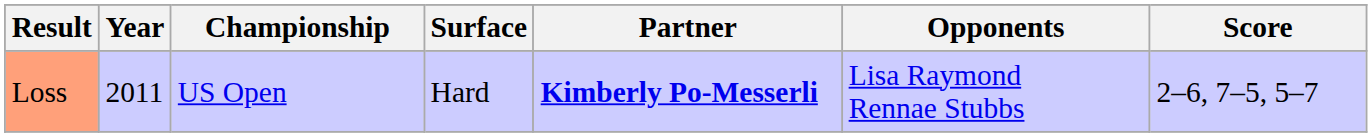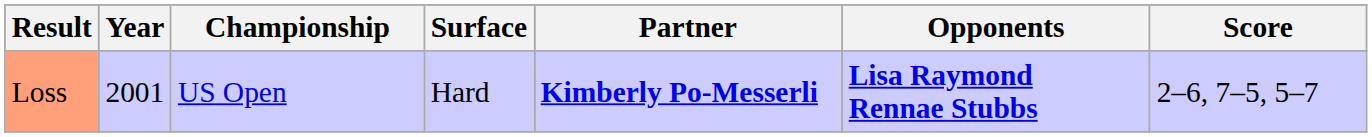 <table class="sortable wikitable">
 <tr>
 <th>Result</th>
 <th>Year</th>
 <th style="width:130px">Championship</th>
 <th style="width:50px">Surface</th>
 <th style="width:160px">Partner</th>
 <th style="width:160px">Opponents</th>
 <th style="width:110px"  class="unsortable">Score</th>
 </tr>
 <tr style="background:#ccccff;">
 <td style="background:#ffa07a;">Loss</td>
-<td>2011</td>
+<td>2001</td>
 <td><a href='#'>US Open</a></td>
 <td>Hard</td>
 <td><strong> <a href='#'>Kimberly Po-Messerli</a></strong></td>
-<td> <a href='#'>Lisa Raymond</a> <br>  <a href='#'>Rennae Stubbs</a></td>
+<td><strong> <a href='#'>Lisa Raymond</a> <br>  <a href='#'>Rennae Stubbs</a></strong></td>
 <td>2–6, 7–5, 5–7</td>
 </tr>
 </table>
